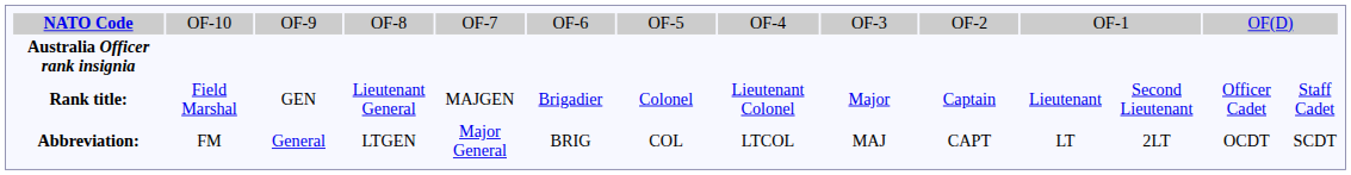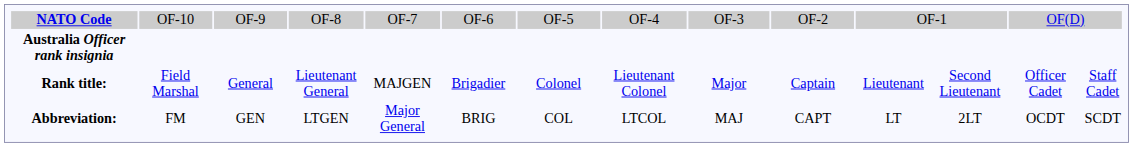 <table style="border:1px solid #8888aa; background:#f7f8ff; text-align:center; padding:5px;">
 <tr bgcolor=#CCCCCC>
 <th Width=12%><a href='#'>NATO Code</a></th>
 <td Width=7%>OF-10</td>
 <td Width=7%>OF-9</td>
 <td Width=7%>OF-8</td>
 <td Width=7%>OF-7</td>
 <td Width=7%>OF-6</td>
 <td Width=8%>OF-5</td>
 <td Width=8%>OF-4</td>
 <td Width=8%>OF-3</td>
 <td Width=8%>OF-2</td>
 <td Width=14% colspan=2>OF-1</td>
 <td Width=14% colspan=2><a href='#'>OF(D)</a></td>
 </tr>
 <tr>
 <th> Australia <em>Officer rank insignia</em></th>
 <td></td>
 <td></td>
 <td></td>
 <td></td>
 <td></td>
 <td></td>
 <td></td>
 <td></td>
 <td></td>
 <td Width=7%></td>
 <td Width=7%></td>
 <td Width=7%></td>
 <td Width=7%></td>
 </tr>
 <tr>
 <th>Rank title:</th>
 <td><a href='#'>Field Marshal</a></td>
-<td>GEN</td>
+<td><a href='#'>General</a></td>
 <td><a href='#'>Lieutenant General</a></td>
 <td>MAJGEN</td>
 <td><a href='#'>Brigadier</a></td>
 <td><a href='#'>Colonel</a></td>
 <td><a href='#'>Lieutenant Colonel</a></td>
 <td><a href='#'>Major</a></td>
 <td><a href='#'>Captain</a></td>
 <td><a href='#'>Lieutenant</a></td>
 <td><a href='#'>Second Lieutenant</a></td>
 <td><a href='#'>Officer Cadet</a></td>
 <td><a href='#'>Staff Cadet</a></td>
 </tr>
 <tr>
 <th>Abbreviation:</th>
 <td>FM</td>
-<td><a href='#'>General</a></td>
+<td>GEN</td>
 <td>LTGEN</td>
 <td><a href='#'>Major General</a></td>
 <td>BRIG</td>
 <td>COL</td>
 <td>LTCOL</td>
 <td>MAJ</td>
 <td>CAPT</td>
 <td>LT</td>
 <td>2LT</td>
 <td>OCDT</td>
 <td>SCDT</td>
 </tr>
 </table>
